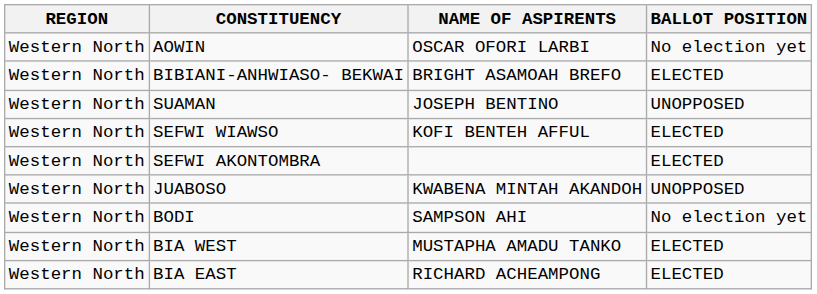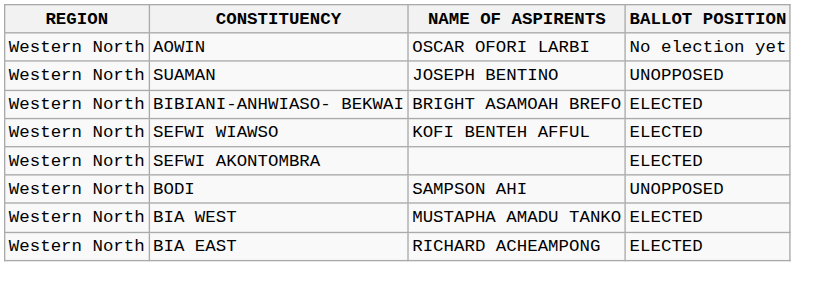 <table class="wikitable">
 <tr>
 <th>REGION</th>
 <th>CONSTITUENCY</th>
 <th>NAME OF ASPIRENTS</th>
 <th>BALLOT POSITION</th>
 </tr>
 <tr>
 <td>Western North</td>
 <td>AOWIN</td>
 <td>OSCAR OFORI LARBI</td>
 <td>No election yet</td>
 </tr>
 <tr>
 <td>Western North</td>
+<td>SUAMAN</td>
+<td>JOSEPH BENTINO</td>
+<td>UNOPPOSED</td>
+</tr>
+<tr>
+<td>Western North</td>
 <td>BIBIANI-ANHWIASO- BEKWAI</td>
 <td>BRIGHT ASAMOAH BREFO</td>
 <td>ELECTED</td>
-</tr>
-<tr>
-<td>Western North</td>
-<td>SUAMAN</td>
-<td>JOSEPH BENTINO</td>
-<td>UNOPPOSED</td>
 </tr>
 <tr>
 <td>Western North</td>
 <td>SEFWI WIAWSO</td>
 <td>KOFI BENTEH AFFUL</td>
 <td>ELECTED</td>
 </tr>
 <tr>
 <td>Western North</td>
 <td>SEFWI AKONTOMBRA</td>
 <td></td>
 <td>ELECTED</td>
 </tr>
 <tr>
 <td>Western North</td>
-<td>JUABOSO</td>
-<td>KWABENA MINTAH AKANDOH</td>
-<td>UNOPPOSED</td>
-</tr>
-<tr>
-<td>Western North</td>
 <td>BODI</td>
 <td>SAMPSON AHI</td>
-<td>No election yet</td>
+<td>UNOPPOSED</td>
 </tr>
 <tr>
 <td>Western North</td>
 <td>BIA WEST</td>
 <td>MUSTAPHA AMADU TANKO</td>
 <td>ELECTED</td>
 </tr>
 <tr>
 <td>Western North</td>
 <td>BIA EAST</td>
 <td>RICHARD ACHEAMPONG</td>
 <td>ELECTED</td>
 </tr>
 </table>
